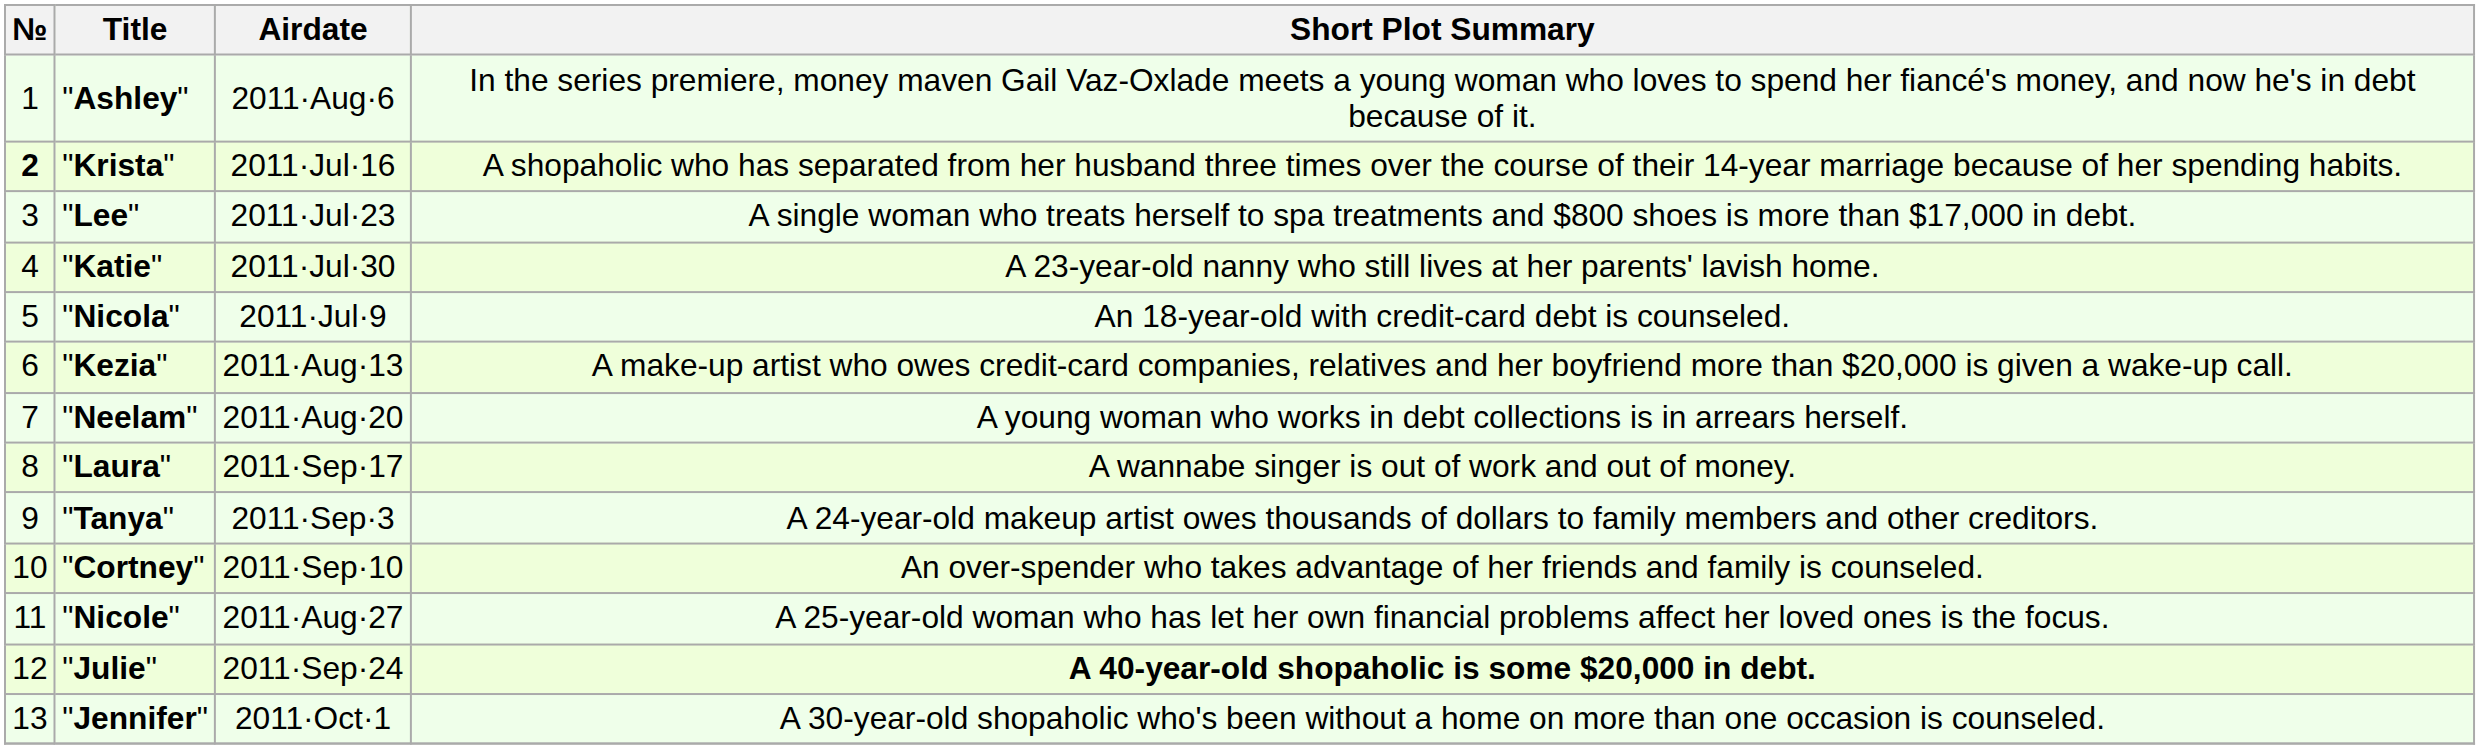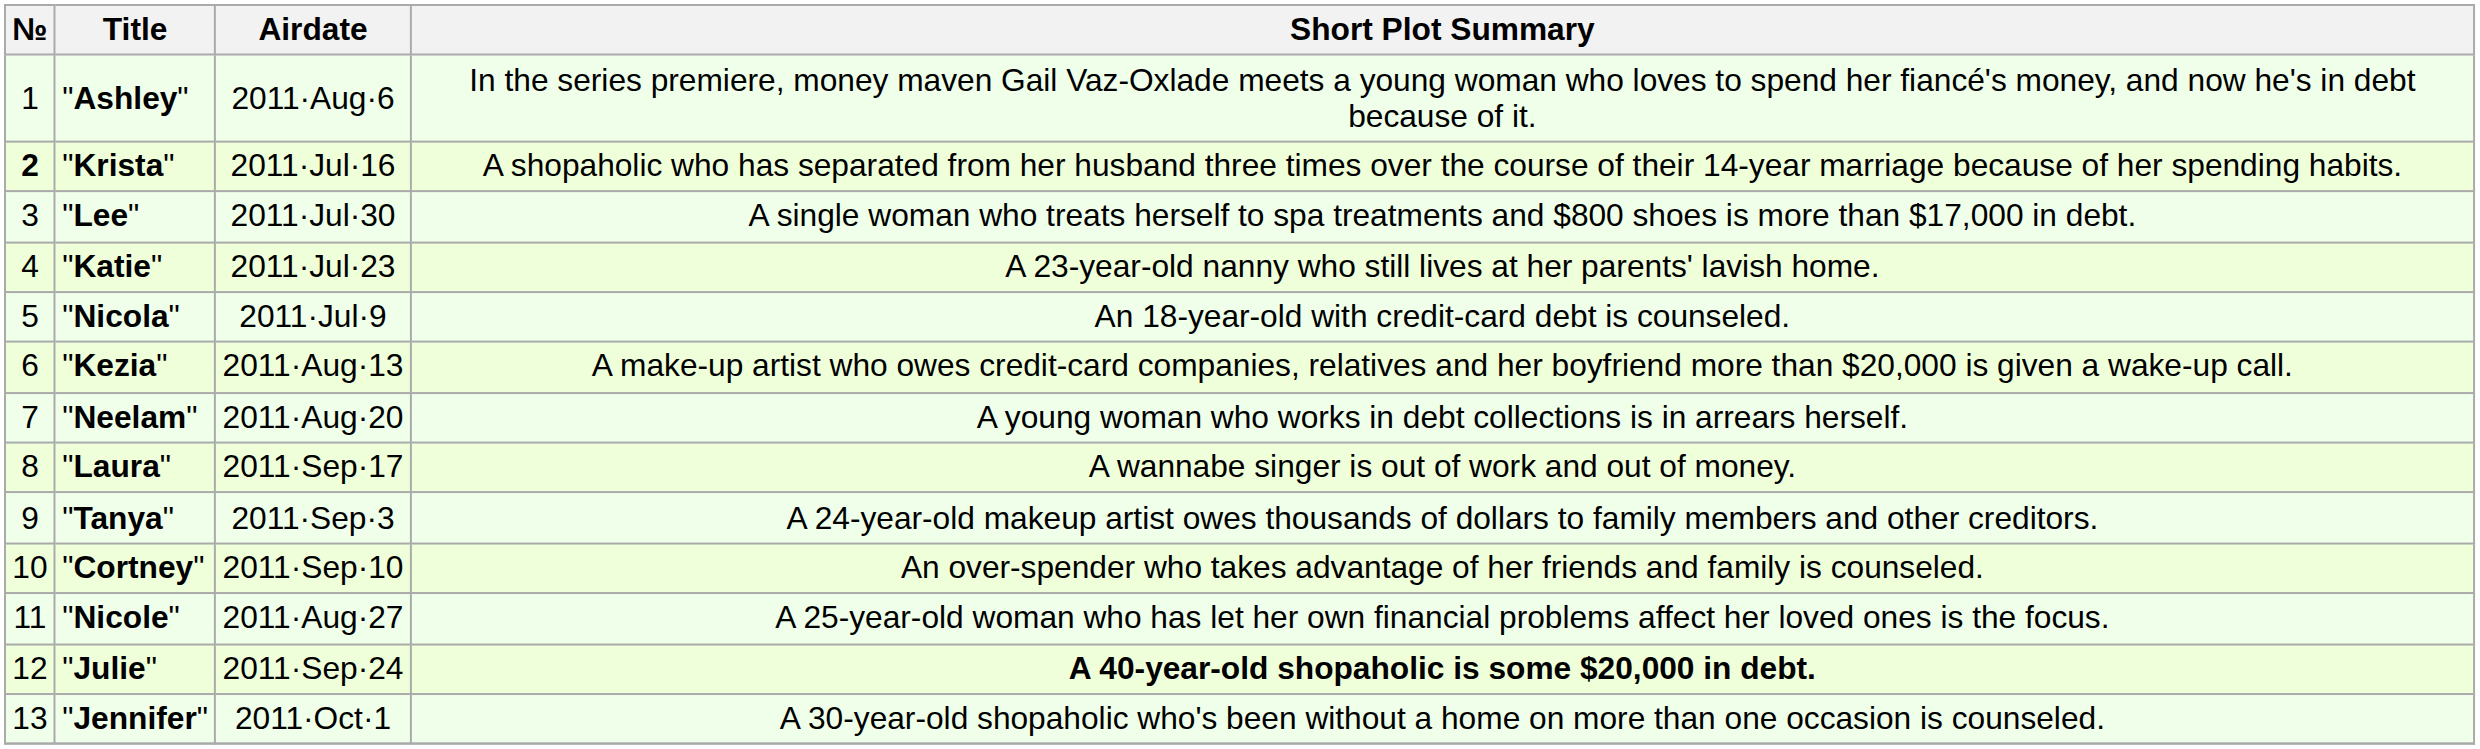 <table class=wikitable style="text-align:center; background:#EFFFEA">
 <tr>
 <th>№</th>
 <th>Title</th>
 <th>Airdate</th>
 <th>Short Plot Summary</th>
 </tr>
 <tr>
 <td>1</td>
 <td align="left">"<strong>Ashley</strong>"</td>
 <td>2011·Aug·6</td>
 <td>In the series premiere, money maven Gail Vaz-Oxlade meets a young woman who loves to spend her fiancé's money, and now he's in debt because of it.</td>
 </tr>
 <tr bgcolor="EFFFDA">
 <td><strong>2</strong></td>
 <td align="left">"<strong>Krista</strong>"</td>
 <td>2011·Jul·16</td>
 <td>A shopaholic who has separated from her husband three times over the course of their 14-year marriage because of her spending habits.</td>
 </tr>
 <tr>
 <td>3</td>
 <td align="left">"<strong>Lee</strong>"</td>
-<td>2011·Jul·23</td>
+<td>2011·Jul·30</td>
 <td>A single woman who treats herself to spa treatments and $800 shoes is more than $17,000 in debt.</td>
 </tr>
 <tr bgcolor="EFFFDA">
 <td>4</td>
 <td align="left">"<strong>Katie</strong>"</td>
-<td>2011·Jul·30</td>
+<td>2011·Jul·23</td>
 <td>A 23-year-old nanny who still lives at her parents' lavish home.</td>
 </tr>
 <tr>
 <td>5</td>
 <td align="left">"<strong>Nicola</strong>"</td>
 <td>2011·Jul·9</td>
 <td>An 18-year-old with credit-card debt is counseled.</td>
 </tr>
 <tr bgcolor="EFFFDA">
 <td>6</td>
 <td align="left">"<strong>Kezia</strong>"</td>
 <td>2011·Aug·13</td>
 <td>A make-up artist who owes credit-card companies, relatives and her boyfriend more than $20,000 is given a wake-up call.</td>
 </tr>
 <tr>
 <td>7</td>
 <td align="left">"<strong>Neelam</strong>"</td>
 <td>2011·Aug·20</td>
 <td>A young woman who works in debt collections is in arrears herself.</td>
 </tr>
 <tr bgcolor="EFFFDA">
 <td>8</td>
 <td align="left">"<strong>Laura</strong>"</td>
 <td>2011·Sep·17</td>
 <td>A wannabe singer is out of work and out of money.</td>
 </tr>
 <tr>
 <td>9</td>
 <td align="left">"<strong>Tanya</strong>"</td>
 <td>2011·Sep·3</td>
 <td>A 24-year-old makeup artist owes thousands of dollars to family members and other creditors.</td>
 </tr>
 <tr bgcolor="EFFFDA">
 <td>10</td>
 <td align="left">"<strong>Cortney</strong>"</td>
 <td>2011·Sep·10</td>
 <td>An over-spender who takes advantage of her friends and family is counseled.</td>
 </tr>
 <tr>
 <td>11</td>
 <td align="left">"<strong>Nicole</strong>"</td>
 <td>2011·Aug·27</td>
 <td>A 25-year-old woman who has let her own financial problems affect her loved ones is the focus.</td>
 </tr>
 <tr bgcolor="EFFFDA">
 <td>12</td>
 <td align="left">"<strong>Julie</strong>"</td>
 <td>2011·Sep·24</td>
 <td><strong>A 40-year-old shopaholic is some $20,000 in debt.</strong></td>
 </tr>
 <tr>
 <td>13</td>
 <td align="left">"<strong>Jennifer</strong>"</td>
 <td>2011·Oct·1</td>
 <td>A 30-year-old shopaholic who's been without a home on more than one occasion is counseled.</td>
 </tr>
 <tr>
 </tr>
 </table>
